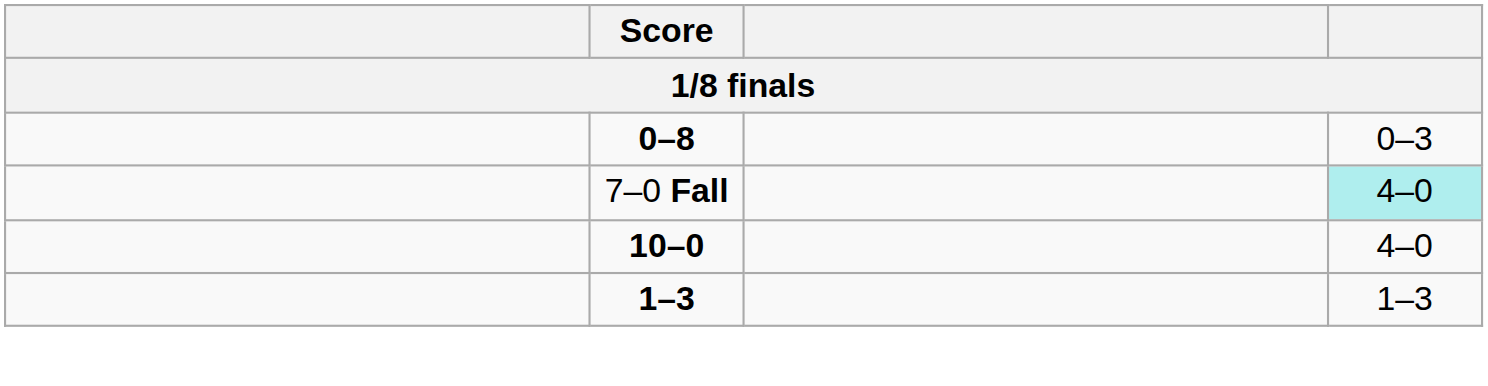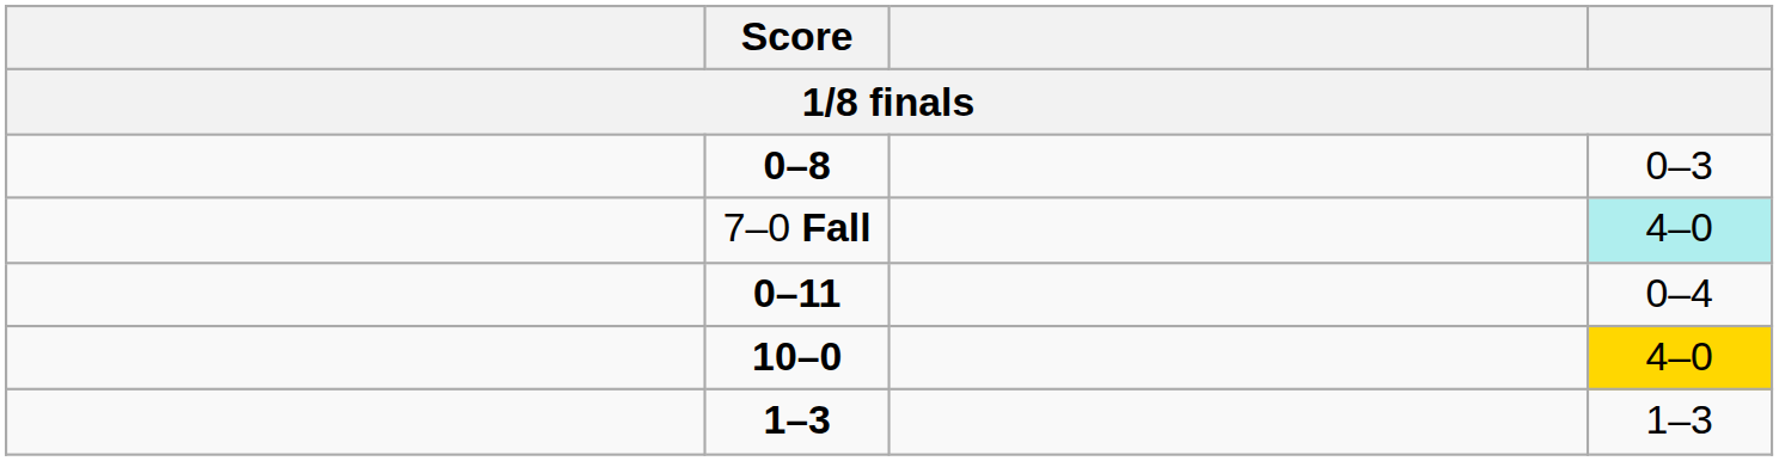 <table class="wikitable" style="text-align: left;">
 <tr>
 <th align="right" width="270"></th>
 <th width="65">Score</th>
 <th align="left" width="270"></th>
 <th width="65"></th>
 </tr>
 <tr>
 <th colspan=4>1/8 finals</th>
 </tr>
 <tr>
 <td></td>
 <td align="center"><strong>0–8</strong></td>
 <td><strong></strong></td>
 <td align=center>0–3 <strong></strong></td>
 </tr>
 <tr>
 <td><strong></strong></td>
 <td align="center">7–0 <strong>Fall</strong></td>
 <td></td>
 <td align=center style="background: paleturquoise;">4–0 <strong></strong></td>
 </tr>
 <tr>
+<td></td>
+<td align="center"><strong>0–11</strong></td>
+<td><strong></strong></td>
+<td align=center>0–4 <strong></strong></td>
+</tr>
+<tr>
 <td><strong></strong></td>
 <td align="center"><strong>10–0</strong></td>
 <td></td>
-<td align=center>4–0 <strong></strong></td>
+<td align=center style="background: gold;">4–0 <strong></strong></td>
 </tr>
 <tr>
 <td></td>
 <td align="center"><strong>1–3</strong></td>
 <td><strong></strong></td>
 <td align=center>1–3 <strong></strong></td>
 </tr>
 </table>
